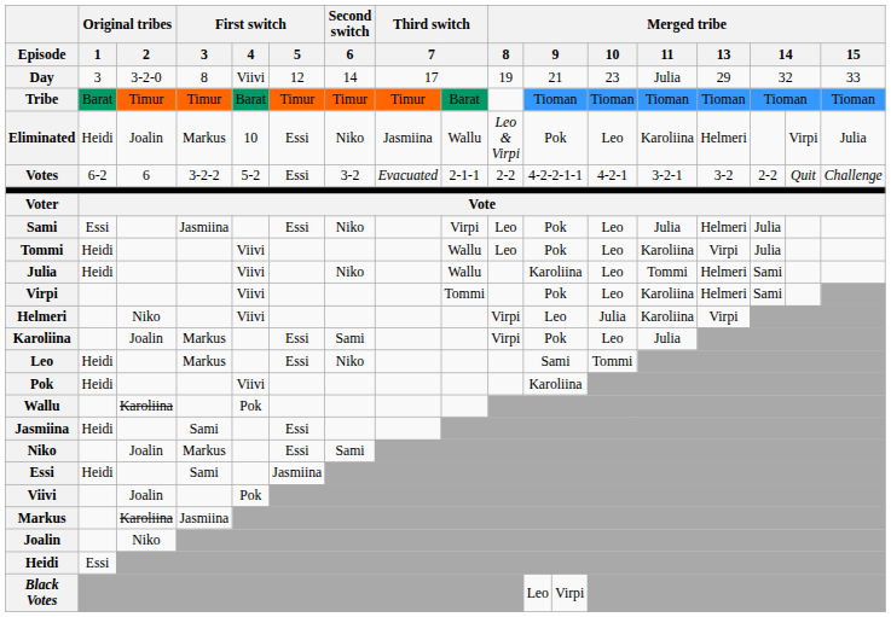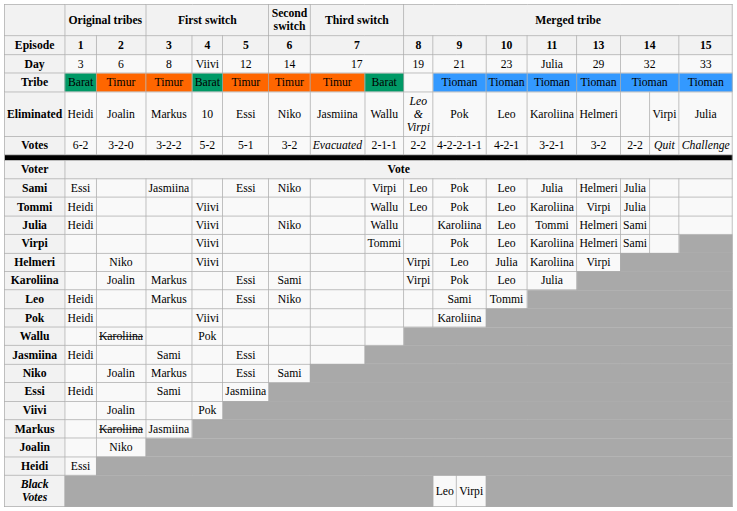 <table class="wikitable unsortable" style="text-align:center;">
 <tr>
 <th></th>
 <th colspan=2>Original tribes</th>
 <th colspan=3>First switch</th>
 <th>Second switch</th>
 <th colspan=2>Third switch</th>
 <th colspan=10>Merged tribe</th>
 </tr>
 <tr>
 <th colspan="1" align="left">Episode</th>
 <th>1</th>
 <th>2</th>
 <th>3</th>
 <th>4</th>
 <th>5</th>
 <th>6</th>
 <th colspan=2>7</th>
 <th>8</th>
 <th colspan=2>9</th>
 <th>10</th>
 <th>11</th>
 <th>13</th>
 <th colspan=2>14</th>
 <th>15</th>
 </tr>
 <tr>
 <th colspan="1" align="left">Day</th>
 <td>3</td>
-<td>3-2-0</td>
+<td>6</td>
 <td>8</td>
 <td>Viivi</td>
 <td>12</td>
 <td>14</td>
 <td colspan=2>17</td>
 <td>19</td>
 <td colspan=2>21</td>
 <td>23</td>
 <td>Julia</td>
 <td>29</td>
 <td colspan=2>32</td>
 <td>33</td>
 </tr>
 <tr>
 <th>Tribe</th>
 <td bgcolor="#009966" >Barat</td>
 <td bgcolor="#ff6600" >Timur</td>
 <td bgcolor="#ff6600" >Timur</td>
 <td bgcolor="#009966" >Barat</td>
 <td bgcolor="#ff6600" >Timur</td>
 <td bgcolor="#ff6600" >Timur</td>
 <td bgcolor="#ff6600" >Timur</td>
 <td bgcolor="#009966" >Barat</td>
 <td></td>
 <td colspan=2 bgcolor="#3399ff" >Tioman</td>
 <td bgcolor="#3399ff" >Tioman</td>
 <td bgcolor="#3399ff" >Tioman</td>
 <td bgcolor="#3399ff" >Tioman</td>
 <td colspan=2 bgcolor="#3399ff" >Tioman</td>
 <td bgcolor="#3399ff" >Tioman</td>
 </tr>
 <tr>
 <th>Eliminated</th>
 <td>Heidi</td>
 <td>Joalin</td>
 <td>Markus</td>
 <td>10</td>
 <td>Essi</td>
 <td>Niko</td>
 <td>Jasmiina</td>
 <td>Wallu</td>
 <td><em>Leo & Virpi</em></td>
 <td colspan=2>Pok</td>
 <td>Leo</td>
 <td>Karoliina</td>
 <td>Helmeri</td>
 <td></td>
 <td>Virpi</td>
 <td>Julia</td>
 </tr>
 <tr>
 <th>Votes</th>
 <td>6-2</td>
-<td>6</td>
+<td>3-2-0</td>
 <td>3-2-2</td>
 <td>5-2</td>
-<td>Essi</td>
+<td>5-1</td>
 <td>3-2</td>
 <td><em>Evacuated</em></td>
 <td>2-1-1</td>
 <td>2-2</td>
 <td colspan=2>4-2-2-1-1</td>
 <td>4-2-1</td>
 <td>3-2-1</td>
 <td>3-2</td>
 <td>2-2</td>
 <td><em>Quit</em></td>
 <td><em>Challenge</em></td>
 </tr>
 <tr>
 <td colspan="18" style="background:black"></td>
 </tr>
 <tr>
 <th>Voter</th>
 <th colspan="17">Vote</th>
 </tr>
 <tr>
 <th>Sami</th>
 <td>Essi</td>
 <td></td>
 <td>Jasmiina</td>
 <td></td>
 <td>Essi</td>
 <td>Niko</td>
 <td></td>
 <td>Virpi</td>
 <td>Leo</td>
 <td colspan=2>Pok</td>
 <td>Leo</td>
 <td>Julia</td>
 <td>Helmeri</td>
 <td>Julia</td>
 <td></td>
 <td></td>
 </tr>
 <tr>
 <th>Tommi</th>
 <td>Heidi</td>
 <td></td>
 <td></td>
 <td>Viivi</td>
 <td></td>
 <td></td>
 <td></td>
 <td>Wallu</td>
 <td>Leo</td>
 <td colspan=2>Pok</td>
 <td>Leo</td>
 <td>Karoliina</td>
 <td>Virpi</td>
 <td>Julia</td>
 <td></td>
 <td></td>
 </tr>
 <tr>
 <th>Julia</th>
 <td>Heidi</td>
 <td></td>
 <td></td>
 <td>Viivi</td>
 <td></td>
 <td>Niko</td>
 <td></td>
 <td>Wallu</td>
 <td></td>
 <td colspan=2>Karoliina</td>
 <td>Leo</td>
 <td>Tommi</td>
 <td>Helmeri</td>
 <td>Sami</td>
 <td></td>
 <td></td>
 </tr>
 <tr>
 <th>Virpi</th>
 <td></td>
 <td></td>
 <td></td>
 <td>Viivi</td>
 <td></td>
 <td></td>
 <td></td>
 <td>Tommi</td>
 <td></td>
 <td colspan=2>Pok</td>
 <td>Leo</td>
 <td>Karoliina</td>
 <td>Helmeri</td>
 <td>Sami</td>
 <td></td>
 <td style="background:darkgrey;"></td>
 </tr>
 <tr>
 <th>Helmeri</th>
 <td></td>
 <td>Niko</td>
 <td></td>
 <td>Viivi</td>
 <td></td>
 <td></td>
 <td></td>
 <td></td>
 <td>Virpi</td>
 <td colspan=2>Leo</td>
 <td>Julia</td>
 <td>Karoliina</td>
 <td>Virpi</td>
 <td colspan="3" style="background:darkgrey;"></td>
 </tr>
 <tr>
 <th>Karoliina</th>
 <td></td>
 <td>Joalin</td>
 <td>Markus</td>
 <td></td>
 <td>Essi</td>
 <td>Sami</td>
 <td></td>
 <td></td>
 <td>Virpi</td>
 <td colspan=2>Pok</td>
 <td>Leo</td>
 <td>Julia</td>
 <td colspan="4" style="background:darkgrey;"></td>
 </tr>
 <tr>
 <th>Leo</th>
 <td>Heidi</td>
 <td></td>
 <td>Markus</td>
 <td></td>
 <td>Essi</td>
 <td>Niko</td>
 <td></td>
 <td></td>
 <td></td>
 <td colspan=2>Sami</td>
 <td>Tommi</td>
 <td colspan="6" style="background:darkgrey;"></td>
 </tr>
 <tr>
 <th>Pok</th>
 <td>Heidi</td>
 <td></td>
 <td></td>
 <td>Viivi</td>
 <td></td>
 <td></td>
 <td></td>
 <td></td>
 <td></td>
 <td colspan=2>Karoliina</td>
 <td colspan="8" style="background:darkgrey;"></td>
 </tr>
 <tr>
 <th>Wallu</th>
 <td></td>
 <td><s>Karoliina</s></td>
 <td></td>
 <td>Pok</td>
 <td></td>
 <td></td>
 <td></td>
 <td></td>
 <td colspan="9" style="background:darkgrey;"></td>
 </tr>
 <tr>
 <th>Jasmiina</th>
 <td>Heidi</td>
 <td></td>
 <td>Sami</td>
 <td></td>
 <td>Essi</td>
 <td></td>
 <td></td>
 <td colspan="10" style="background:darkgrey;"></td>
 </tr>
 <tr>
 <th>Niko</th>
 <td></td>
 <td>Joalin</td>
 <td>Markus</td>
 <td></td>
 <td>Essi</td>
 <td>Sami</td>
 <td colspan="11" style="background:darkgrey;"></td>
 </tr>
 <tr>
 <th>Essi</th>
 <td>Heidi</td>
 <td></td>
 <td>Sami</td>
 <td></td>
 <td>Jasmiina</td>
 <td colspan="12" style="background:darkgrey;"></td>
 </tr>
 <tr>
 <th>Viivi</th>
 <td></td>
 <td>Joalin</td>
 <td></td>
 <td>Pok</td>
 <td colspan="13" style="background:darkgrey;"></td>
 </tr>
 <tr>
 <th>Markus</th>
 <td></td>
 <td><s>Karoliina</s></td>
 <td>Jasmiina</td>
 <td colspan="14" style="background:darkgrey;"></td>
 </tr>
 <tr>
 <th>Joalin</th>
 <td></td>
 <td>Niko</td>
 <td colspan="15" style="background:darkgrey;"></td>
 </tr>
 <tr>
 <th>Heidi</th>
 <td>Essi</td>
 <td colspan="16" style="background:darkgrey;"></td>
 </tr>
 <tr>
 <th><em>Black Votes</em></th>
 <td colspan="9" style="background:darkgrey;"></td>
 <td>Leo</td>
 <td>Virpi</td>
 <td colspan="6" style="background:darkgrey;"></td>
 </tr>
 </table>
